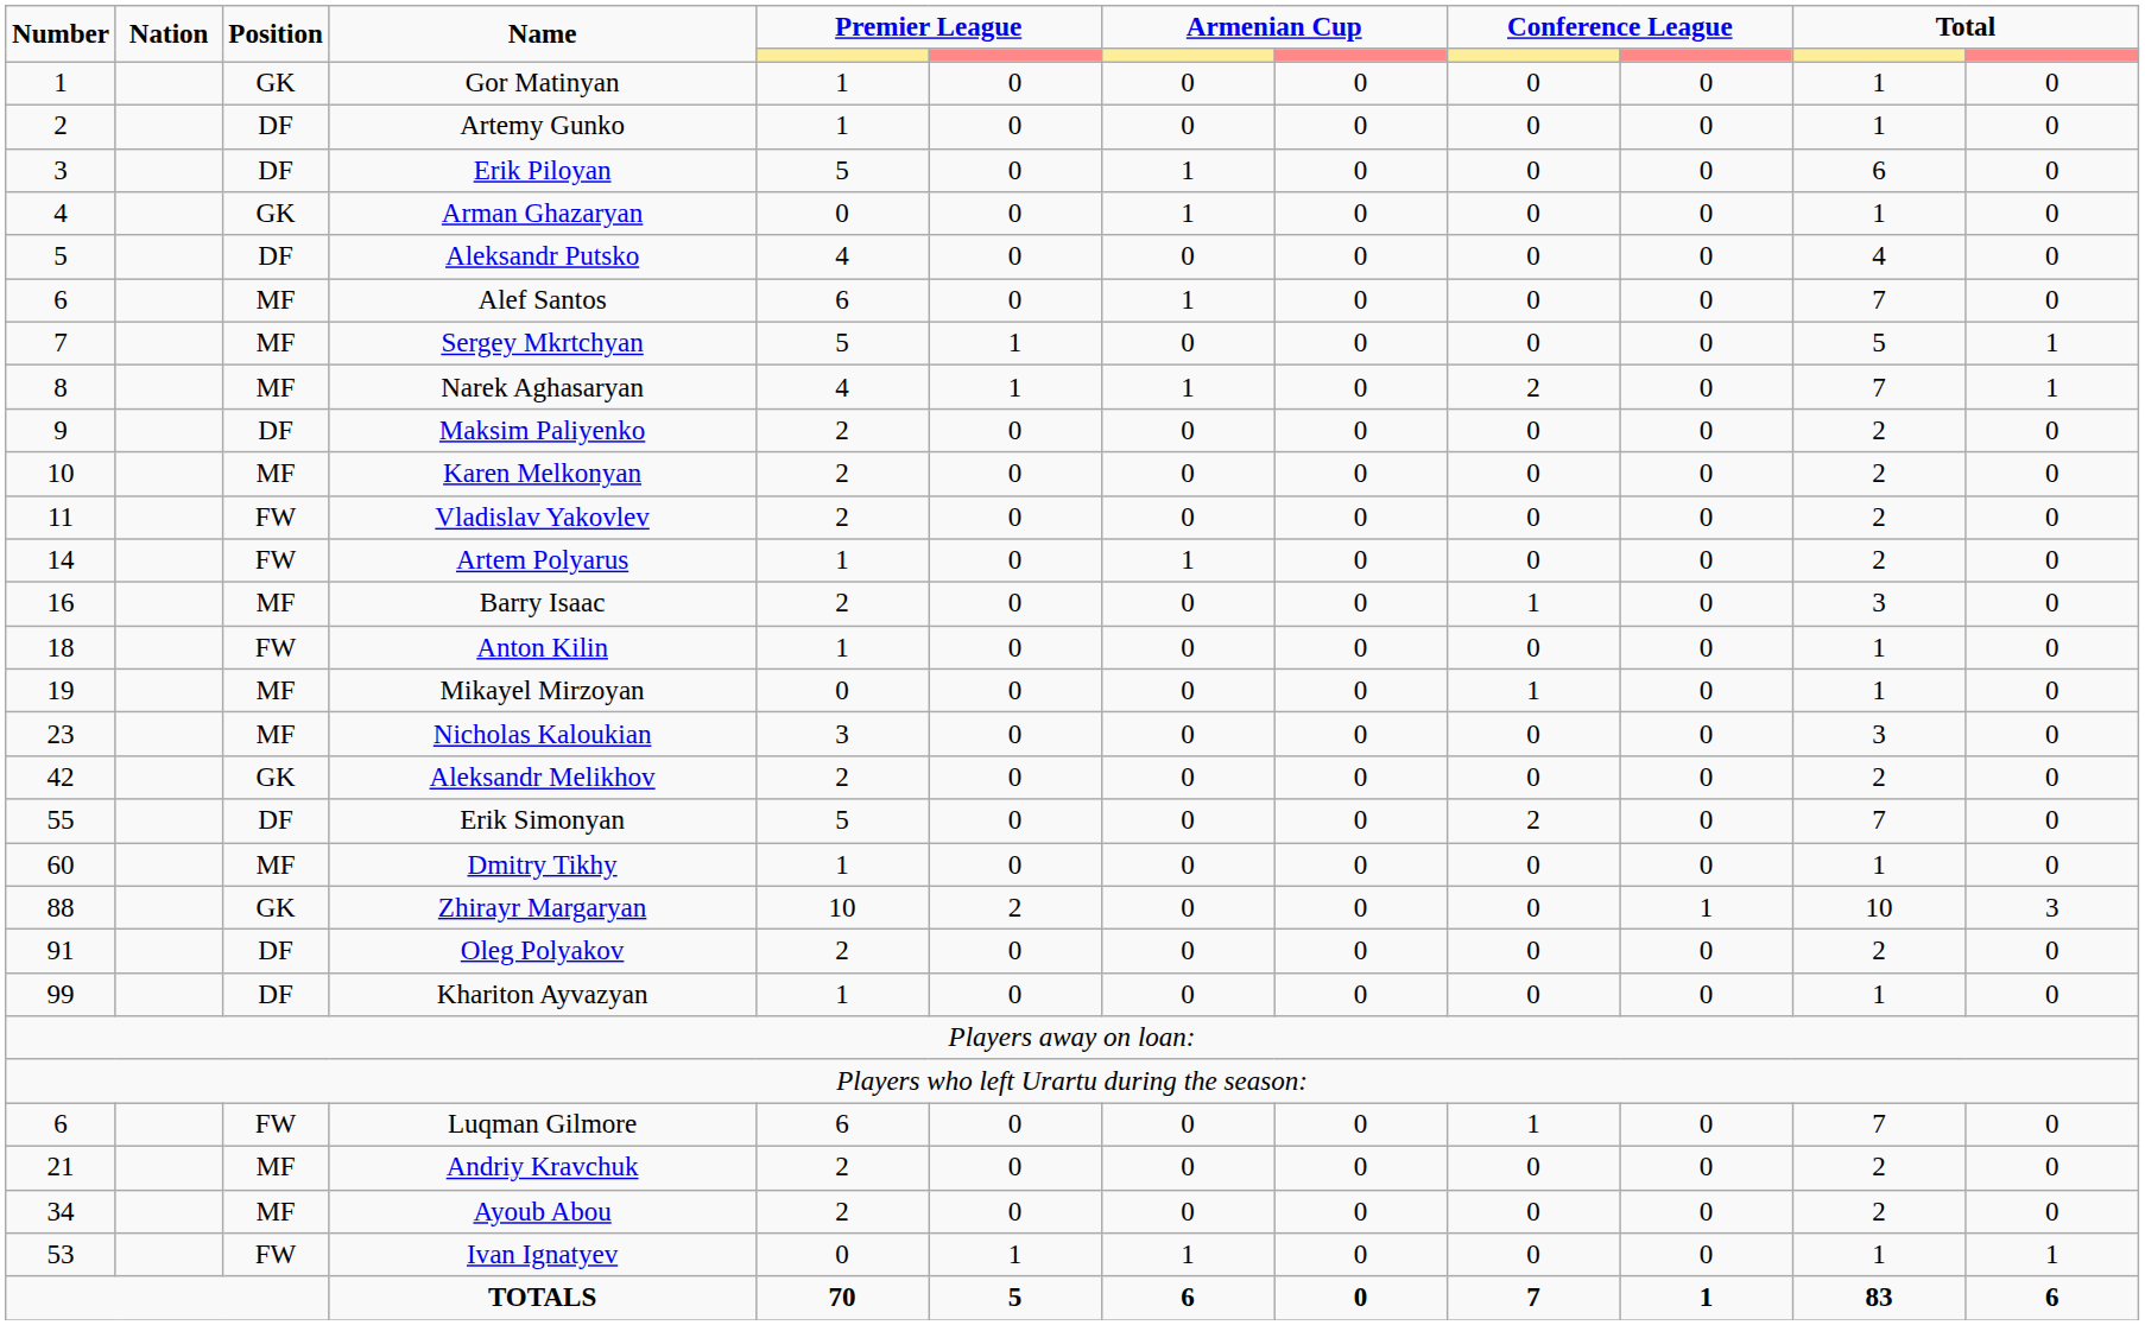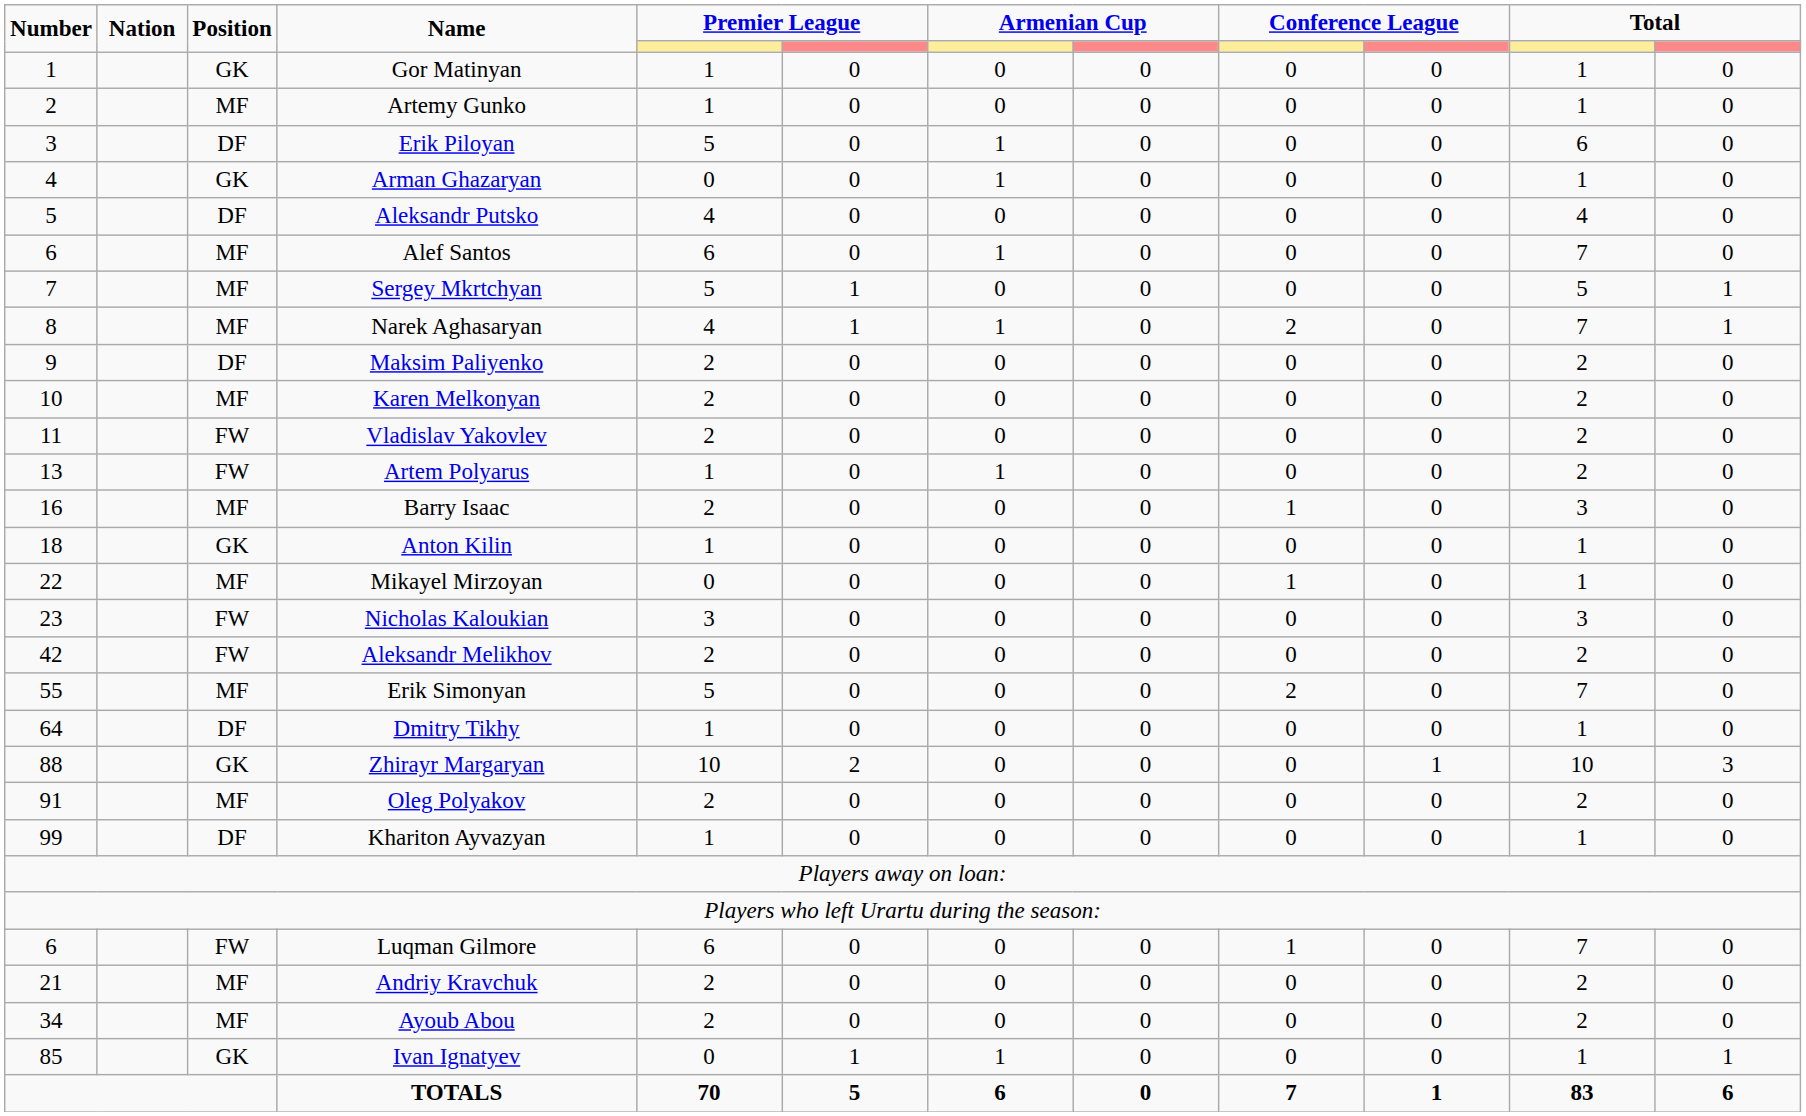 <table class="wikitable" style="text-align:center;">
 <tr>
 <td rowspan="2"  style="width:5%; text-align:center;"><strong>Number</strong></td>
 <td rowspan="2"  style="width:5%; text-align:center;"><strong>Nation</strong></td>
 <td rowspan="2"  style="width:5%; text-align:center;"><strong>Position</strong></td>
 <td rowspan="2"  style="width:20%; text-align:center;"><strong>Name</strong></td>
 <td colspan="2" style="text-align:center;"><strong><a href='#'>Premier League</a></strong></td>
 <td colspan="2" style="text-align:center;"><strong><a href='#'>Armenian Cup</a></strong></td>
 <td colspan="2" style="text-align:center;"><strong><a href='#'>Conference League</a></strong></td>
 <td colspan="2" style="text-align:center;"><strong>Total</strong></td>
 </tr>
 <tr>
 <th style="width:60px; background:#fe9;"></th>
 <th style="width:60px; background:#ff8888;"></th>
 <th style="width:60px; background:#fe9;"></th>
 <th style="width:60px; background:#ff8888;"></th>
 <th style="width:60px; background:#fe9;"></th>
 <th style="width:60px; background:#ff8888;"></th>
 <th style="width:60px; background:#fe9;"></th>
 <th style="width:60px; background:#ff8888;"></th>
 </tr>
 <tr>
 <td>1</td>
 <td></td>
 <td>GK</td>
 <td>Gor Matinyan</td>
 <td>1</td>
 <td>0</td>
 <td>0</td>
 <td>0</td>
 <td>0</td>
 <td>0</td>
 <td>1</td>
 <td>0</td>
 </tr>
 <tr>
 <td>2</td>
 <td></td>
-<td>DF</td>
+<td>MF</td>
 <td>Artemy Gunko</td>
 <td>1</td>
 <td>0</td>
 <td>0</td>
 <td>0</td>
 <td>0</td>
 <td>0</td>
 <td>1</td>
 <td>0</td>
 </tr>
 <tr>
 <td>3</td>
 <td></td>
 <td>DF</td>
 <td><a href='#'>Erik Piloyan</a></td>
 <td>5</td>
 <td>0</td>
 <td>1</td>
 <td>0</td>
 <td>0</td>
 <td>0</td>
 <td>6</td>
 <td>0</td>
 </tr>
 <tr>
 <td>4</td>
 <td></td>
 <td>GK</td>
 <td><a href='#'>Arman Ghazaryan</a></td>
 <td>0</td>
 <td>0</td>
 <td>1</td>
 <td>0</td>
 <td>0</td>
 <td>0</td>
 <td>1</td>
 <td>0</td>
 </tr>
 <tr>
 <td>5</td>
 <td></td>
 <td>DF</td>
 <td><a href='#'>Aleksandr Putsko</a></td>
 <td>4</td>
 <td>0</td>
 <td>0</td>
 <td>0</td>
 <td>0</td>
 <td>0</td>
 <td>4</td>
 <td>0</td>
 </tr>
 <tr>
 <td>6</td>
 <td></td>
 <td>MF</td>
 <td>Alef Santos</td>
 <td>6</td>
 <td>0</td>
 <td>1</td>
 <td>0</td>
 <td>0</td>
 <td>0</td>
 <td>7</td>
 <td>0</td>
 </tr>
 <tr>
 <td>7</td>
 <td></td>
 <td>MF</td>
 <td><a href='#'>Sergey Mkrtchyan</a></td>
 <td>5</td>
 <td>1</td>
 <td>0</td>
 <td>0</td>
 <td>0</td>
 <td>0</td>
 <td>5</td>
 <td>1</td>
 </tr>
 <tr>
 <td>8</td>
 <td></td>
 <td>MF</td>
 <td>Narek Aghasaryan</td>
 <td>4</td>
 <td>1</td>
 <td>1</td>
 <td>0</td>
 <td>2</td>
 <td>0</td>
 <td>7</td>
 <td>1</td>
 </tr>
 <tr>
 <td>9</td>
 <td></td>
 <td>DF</td>
 <td><a href='#'>Maksim Paliyenko</a></td>
 <td>2</td>
 <td>0</td>
 <td>0</td>
 <td>0</td>
 <td>0</td>
 <td>0</td>
 <td>2</td>
 <td>0</td>
 </tr>
 <tr>
 <td>10</td>
 <td></td>
 <td>MF</td>
 <td><a href='#'>Karen Melkonyan</a></td>
 <td>2</td>
 <td>0</td>
 <td>0</td>
 <td>0</td>
 <td>0</td>
 <td>0</td>
 <td>2</td>
 <td>0</td>
 </tr>
 <tr>
 <td>11</td>
 <td></td>
 <td>FW</td>
 <td><a href='#'>Vladislav Yakovlev</a></td>
 <td>2</td>
 <td>0</td>
 <td>0</td>
 <td>0</td>
 <td>0</td>
 <td>0</td>
 <td>2</td>
 <td>0</td>
 </tr>
 <tr>
-<td>14</td>
+<td>13</td>
 <td></td>
 <td>FW</td>
 <td><a href='#'>Artem Polyarus</a></td>
 <td>1</td>
 <td>0</td>
 <td>1</td>
 <td>0</td>
 <td>0</td>
 <td>0</td>
 <td>2</td>
 <td>0</td>
 </tr>
 <tr>
 <td>16</td>
 <td></td>
 <td>MF</td>
 <td>Barry Isaac</td>
 <td>2</td>
 <td>0</td>
 <td>0</td>
 <td>0</td>
 <td>1</td>
 <td>0</td>
 <td>3</td>
 <td>0</td>
 </tr>
 <tr>
 <td>18</td>
 <td></td>
-<td>FW</td>
+<td>GK</td>
 <td><a href='#'>Anton Kilin</a></td>
 <td>1</td>
 <td>0</td>
 <td>0</td>
 <td>0</td>
 <td>0</td>
 <td>0</td>
 <td>1</td>
 <td>0</td>
 </tr>
 <tr>
-<td>19</td>
+<td>22</td>
 <td></td>
 <td>MF</td>
 <td>Mikayel Mirzoyan</td>
 <td>0</td>
 <td>0</td>
 <td>0</td>
 <td>0</td>
 <td>1</td>
 <td>0</td>
 <td>1</td>
 <td>0</td>
 </tr>
 <tr>
 <td>23</td>
 <td></td>
-<td>MF</td>
+<td>FW</td>
 <td><a href='#'>Nicholas Kaloukian</a></td>
 <td>3</td>
 <td>0</td>
 <td>0</td>
 <td>0</td>
 <td>0</td>
 <td>0</td>
 <td>3</td>
 <td>0</td>
 </tr>
 <tr>
 <td>42</td>
 <td></td>
-<td>GK</td>
+<td>FW</td>
 <td><a href='#'>Aleksandr Melikhov</a></td>
 <td>2</td>
 <td>0</td>
 <td>0</td>
 <td>0</td>
 <td>0</td>
 <td>0</td>
 <td>2</td>
 <td>0</td>
 </tr>
 <tr>
 <td>55</td>
 <td></td>
-<td>DF</td>
+<td>MF</td>
 <td>Erik Simonyan</td>
 <td>5</td>
 <td>0</td>
 <td>0</td>
 <td>0</td>
 <td>2</td>
 <td>0</td>
 <td>7</td>
 <td>0</td>
 </tr>
 <tr>
-<td>60</td>
+<td>64</td>
 <td></td>
-<td>MF</td>
+<td>DF</td>
 <td><a href='#'>Dmitry Tikhy</a></td>
 <td>1</td>
 <td>0</td>
 <td>0</td>
 <td>0</td>
 <td>0</td>
 <td>0</td>
 <td>1</td>
 <td>0</td>
 </tr>
 <tr>
 <td>88</td>
 <td></td>
 <td>GK</td>
 <td><a href='#'>Zhirayr Margaryan</a></td>
 <td>10</td>
 <td>2</td>
 <td>0</td>
 <td>0</td>
 <td>0</td>
 <td>1</td>
 <td>10</td>
 <td>3</td>
 </tr>
 <tr>
 <td>91</td>
 <td></td>
-<td>DF</td>
+<td>MF</td>
 <td><a href='#'>Oleg Polyakov</a></td>
 <td>2</td>
 <td>0</td>
 <td>0</td>
 <td>0</td>
 <td>0</td>
 <td>0</td>
 <td>2</td>
 <td>0</td>
 </tr>
 <tr>
 <td>99</td>
 <td></td>
 <td>DF</td>
 <td>Khariton Ayvazyan</td>
 <td>1</td>
 <td>0</td>
 <td>0</td>
 <td>0</td>
 <td>0</td>
 <td>0</td>
 <td>1</td>
 <td>0</td>
 </tr>
 <tr>
 <td colspan="16"><em>Players away on loan:</em></td>
 </tr>
 <tr>
 <td colspan="16"><em>Players who left Urartu during the season:</em></td>
 </tr>
 <tr>
 <td>6</td>
 <td></td>
 <td>FW</td>
 <td>Luqman Gilmore</td>
 <td>6</td>
 <td>0</td>
 <td>0</td>
 <td>0</td>
 <td>1</td>
 <td>0</td>
 <td>7</td>
 <td>0</td>
 </tr>
 <tr>
 <td>21</td>
 <td></td>
 <td>MF</td>
 <td><a href='#'>Andriy Kravchuk</a></td>
 <td>2</td>
 <td>0</td>
 <td>0</td>
 <td>0</td>
 <td>0</td>
 <td>0</td>
 <td>2</td>
 <td>0</td>
 </tr>
 <tr>
 <td>34</td>
 <td></td>
 <td>MF</td>
 <td><a href='#'>Ayoub Abou</a></td>
 <td>2</td>
 <td>0</td>
 <td>0</td>
 <td>0</td>
 <td>0</td>
 <td>0</td>
 <td>2</td>
 <td>0</td>
 </tr>
 <tr>
-<td>53</td>
+<td>85</td>
 <td></td>
-<td>FW</td>
+<td>GK</td>
 <td><a href='#'>Ivan Ignatyev</a></td>
 <td>0</td>
 <td>1</td>
 <td>1</td>
 <td>0</td>
 <td>0</td>
 <td>0</td>
 <td>1</td>
 <td>1</td>
 </tr>
 <tr>
 <td colspan="3"></td>
 <td><strong>TOTALS</strong></td>
 <td><strong>70</strong></td>
 <td><strong>5</strong></td>
 <td><strong>6</strong></td>
 <td><strong>0</strong></td>
 <td><strong>7</strong></td>
 <td><strong>1</strong></td>
 <td><strong>83</strong></td>
 <td><strong>6</strong></td>
 </tr>
 </table>
